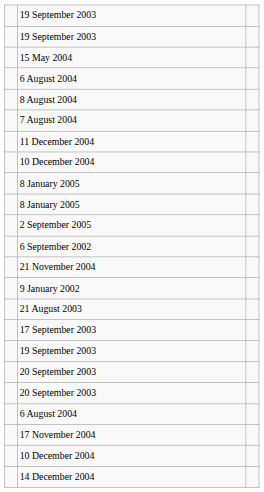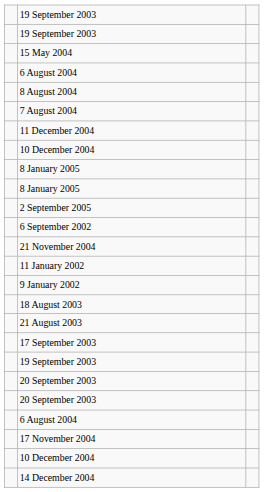 <table class="wikitable" style="font-size: 89%; float: left; width: 26em; margin-right: 1em; height: 700px">
 <tr>
 <td></td>
 <td>19 September 2003</td>
 <td></td>
 </tr>
 <tr>
 <td></td>
 <td>19 September 2003</td>
 <td></td>
 </tr>
 <tr>
 <td></td>
 <td>15 May 2004</td>
 <td></td>
 </tr>
 <tr>
 <td></td>
 <td>6 August 2004</td>
 <td></td>
 </tr>
 <tr>
 <td></td>
 <td>8 August 2004</td>
 <td></td>
 </tr>
 <tr>
 <td></td>
 <td>7 August 2004</td>
 <td></td>
 </tr>
 <tr>
 <td></td>
 <td>11 December 2004</td>
 <td></td>
 </tr>
 <tr>
 <td></td>
 <td>10 December 2004</td>
 <td></td>
 </tr>
 <tr>
 <td></td>
 <td>8 January 2005</td>
 <td></td>
 </tr>
 <tr>
 <td></td>
 <td>8 January 2005</td>
 <td></td>
 </tr>
 <tr>
 <td></td>
 <td>2 September 2005</td>
 <td></td>
 </tr>
 <tr>
 <td></td>
 <td>6 September 2002</td>
 <td></td>
 </tr>
 <tr>
 <td></td>
 <td>21 November 2004</td>
 <td></td>
 </tr>
 <tr>
 <td></td>
+<td>11 January 2002</td>
+<td></td>
+</tr>
+<tr>
+<td></td>
 <td>9 January 2002</td>
+<td></td>
+</tr>
+<tr>
+<td></td>
+<td>18 August 2003</td>
 <td></td>
 </tr>
 <tr>
 <td></td>
 <td>21 August 2003</td>
 <td></td>
 </tr>
 <tr>
 <td></td>
 <td>17 September 2003</td>
 <td></td>
 </tr>
 <tr>
 <td></td>
 <td>19 September 2003</td>
 <td></td>
 </tr>
 <tr>
 <td></td>
 <td>20 September 2003</td>
 <td></td>
 </tr>
 <tr>
 <td></td>
 <td>20 September 2003</td>
 <td></td>
 </tr>
 <tr>
 <td></td>
 <td>6 August 2004</td>
 <td></td>
 </tr>
 <tr>
 <td></td>
 <td>17 November 2004</td>
 <td></td>
 </tr>
 <tr>
 <td></td>
 <td>10 December 2004</td>
 <td></td>
 </tr>
 <tr>
 <td></td>
 <td>14 December 2004</td>
 <td></td>
 </tr>
 </table>
